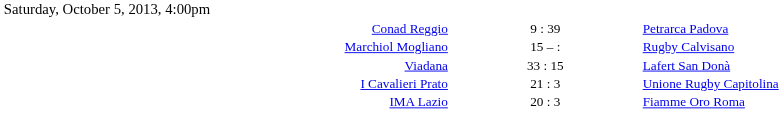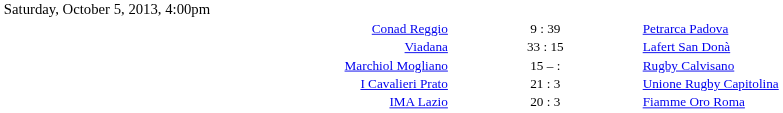 <table style="width:70%;" cellspacing="1">
 <tr>
 <th width=35%></th>
 <th width=15%></th>
 <th></th>
 </tr>
 <tr>
 <td>Saturday, October 5, 2013, 4:00pm</td>
 </tr>
 <tr style=font-size:90%>
 <td align=right><a href='#'>Conad Reggio</a></td>
 <td align=center>9 : 39</td>
 <td><a href='#'>Petrarca Padova</a></td>
 </tr>
 <tr style=font-size:90%>
+<td align=right><a href='#'>Viadana</a></td>
+<td align=center>33 : 15</td>
+<td><a href='#'>Lafert San Donà</a></td>
+</tr>
+<tr style=font-size:90%>
 <td align=right><a href='#'>Marchiol Mogliano</a></td>
 <td align=center>15 – :</td>
 <td><a href='#'>Rugby Calvisano</a></td>
-</tr>
-<tr style=font-size:90%>
-<td align=right><a href='#'>Viadana</a></td>
-<td align=center>33 : 15</td>
-<td><a href='#'>Lafert San Donà</a></td>
 </tr>
 <tr style=font-size:90%>
 <td align=right><a href='#'>I Cavalieri Prato</a></td>
 <td align=center>21 : 3</td>
 <td><a href='#'>Unione Rugby Capitolina</a></td>
 </tr>
 <tr style=font-size:90%>
 <td align=right><a href='#'>IMA Lazio</a></td>
 <td align=center>20 : 3</td>
 <td><a href='#'>Fiamme Oro Roma</a></td>
 </tr>
 </table>
